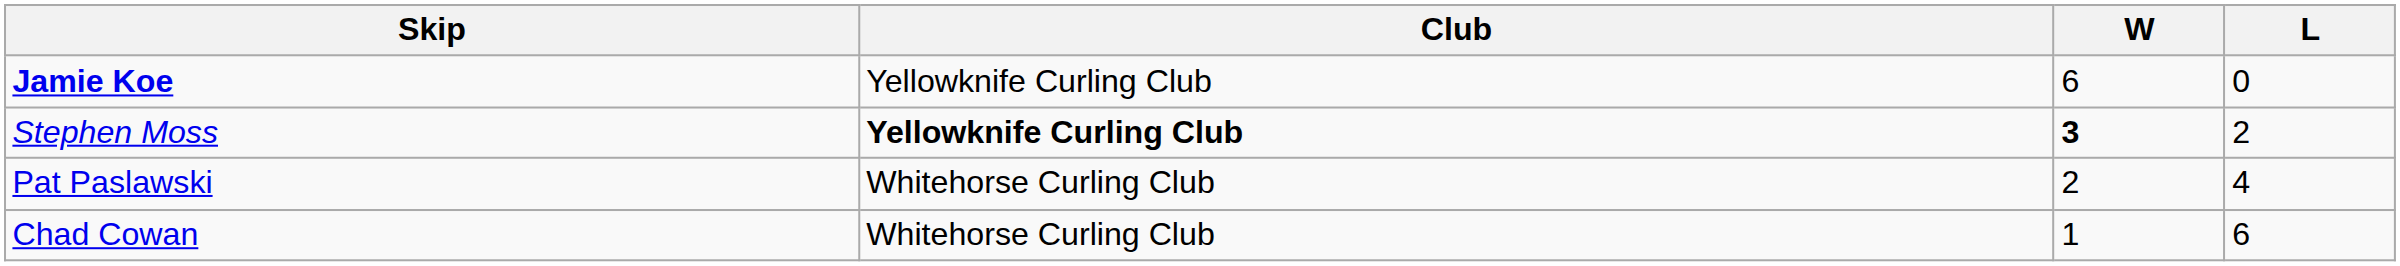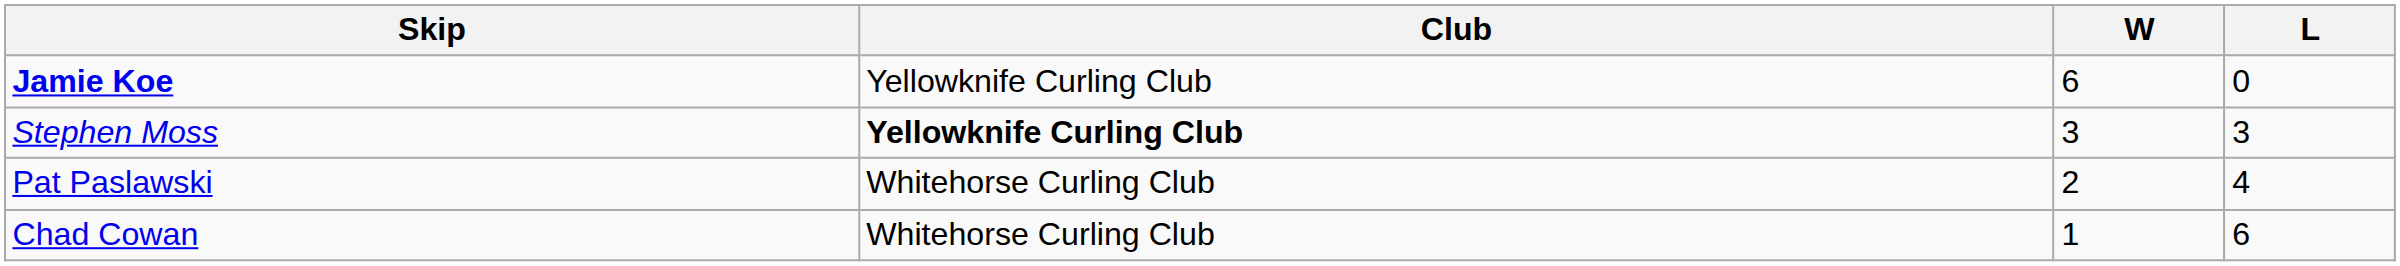 <table class="wikitable" width=60%>
 <tr>
 <th width=25%>Skip</th>
 <th width=35%>Club</th>
 <th width=5%>W</th>
 <th width=5%>L</th>
 </tr>
 <tr>
 <td><strong><a href='#'>Jamie Koe</a></strong></td>
 <td>Yellowknife Curling Club</td>
 <td>6</td>
 <td>0</td>
 </tr>
 <tr>
 <td><em><a href='#'>Stephen Moss</a></em></td>
 <td><strong>Yellowknife Curling Club</strong></td>
-<td><strong>3</strong></td>
-<td>2</td>
+<td>3</td>
+<td>3</td>
 </tr>
 <tr>
 <td><a href='#'>Pat Paslawski</a></td>
 <td>Whitehorse Curling Club</td>
 <td>2</td>
 <td>4</td>
 </tr>
 <tr>
 <td><a href='#'>Chad Cowan</a></td>
 <td>Whitehorse Curling Club</td>
 <td>1</td>
 <td>6</td>
 </tr>
 </table>
